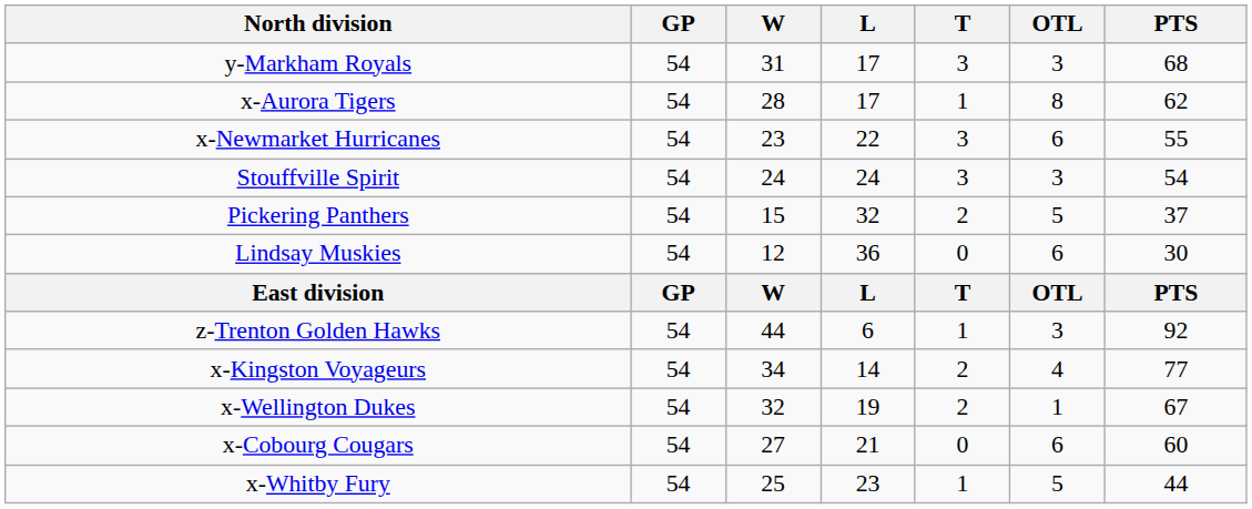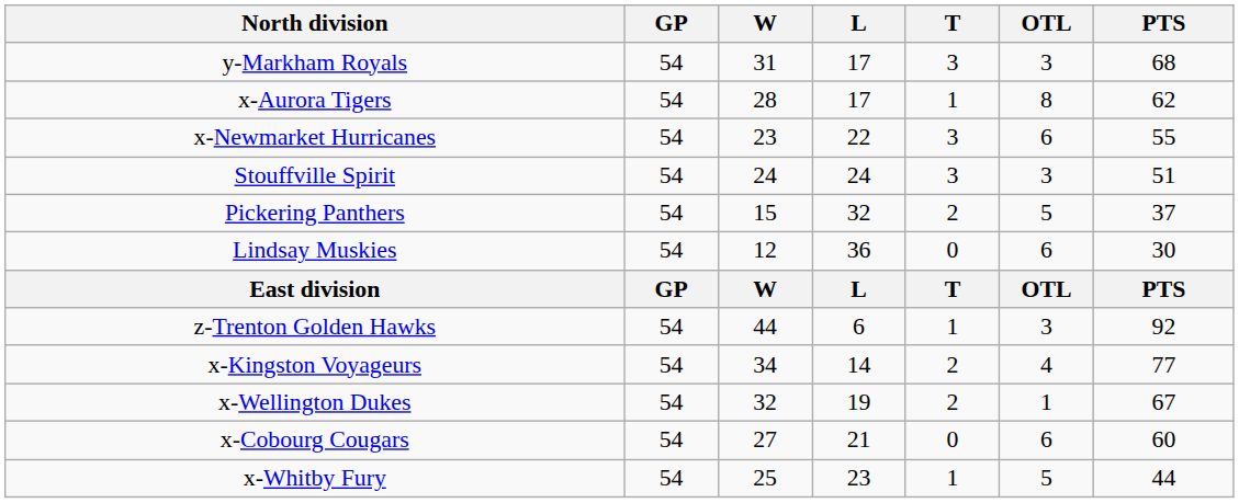 <table class="wikitable" style="text-align:center">
 <tr>
 <th bgcolor="#DDDDFF" width="33%">North division</th>
 <th bgcolor="#DDDDFF" width="5%">GP</th>
 <th bgcolor="#DDDDFF" width="5%">W</th>
 <th bgcolor="#DDDDFF" width="5%">L</th>
 <th bgcolor="#DDDDFF" width="5%">T</th>
 <th bgcolor="#DDDDFF" width="5%">OTL</th>
 <th bgcolor="#DDDDFF" width="7.5%">PTS</th>
 </tr>
 <tr>
 <td>y-<a href='#'>Markham Royals</a></td>
 <td>54</td>
 <td>31</td>
 <td>17</td>
 <td>3</td>
 <td>3</td>
 <td>68</td>
 </tr>
 <tr>
 <td>x-<a href='#'>Aurora Tigers</a></td>
 <td>54</td>
 <td>28</td>
 <td>17</td>
 <td>1</td>
 <td>8</td>
 <td>62</td>
 </tr>
 <tr>
 <td>x-<a href='#'>Newmarket Hurricanes</a></td>
 <td>54</td>
 <td>23</td>
 <td>22</td>
 <td>3</td>
 <td>6</td>
 <td>55</td>
 </tr>
 <tr>
 <td><a href='#'>Stouffville Spirit</a></td>
 <td>54</td>
 <td>24</td>
 <td>24</td>
 <td>3</td>
 <td>3</td>
-<td>54</td>
+<td>51</td>
 </tr>
 <tr>
 <td><a href='#'>Pickering Panthers</a></td>
 <td>54</td>
 <td>15</td>
 <td>32</td>
 <td>2</td>
 <td>5</td>
 <td>37</td>
 </tr>
 <tr>
 <td><a href='#'>Lindsay Muskies</a></td>
 <td>54</td>
 <td>12</td>
 <td>36</td>
 <td>0</td>
 <td>6</td>
 <td>30</td>
 </tr>
 <tr>
 <th bgcolor="#DDDDFF" width="33%">East division</th>
 <th bgcolor="#DDDDFF" width="5%">GP</th>
 <th bgcolor="#DDDDFF" width="5%">W</th>
 <th bgcolor="#DDDDFF" width="5%">L</th>
 <th bgcolor="#DDDDFF" width="5%">T</th>
 <th bgcolor="#DDDDFF" width="5%">OTL</th>
 <th bgcolor="#DDDDFF" width="7.5%">PTS</th>
 </tr>
 <tr>
 <td>z-<a href='#'>Trenton Golden Hawks</a></td>
 <td>54</td>
 <td>44</td>
 <td>6</td>
 <td>1</td>
 <td>3</td>
 <td>92</td>
 </tr>
 <tr>
 <td>x-<a href='#'>Kingston Voyageurs</a></td>
 <td>54</td>
 <td>34</td>
 <td>14</td>
 <td>2</td>
 <td>4</td>
 <td>77</td>
 </tr>
 <tr>
 <td>x-<a href='#'>Wellington Dukes</a></td>
 <td>54</td>
 <td>32</td>
 <td>19</td>
 <td>2</td>
 <td>1</td>
 <td>67</td>
 </tr>
 <tr>
 <td>x-<a href='#'>Cobourg Cougars</a></td>
 <td>54</td>
 <td>27</td>
 <td>21</td>
 <td>0</td>
 <td>6</td>
 <td>60</td>
 </tr>
 <tr>
 <td>x-<a href='#'>Whitby Fury</a></td>
 <td>54</td>
 <td>25</td>
 <td>23</td>
 <td>1</td>
 <td>5</td>
 <td>44</td>
 </tr>
 </table>
